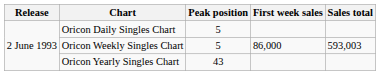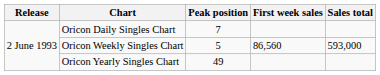 <table class="wikitable">
 <tr>
 <th>Release</th>
 <th>Chart</th>
 <th>Peak position</th>
 <th>First week sales</th>
 <th>Sales total</th>
 </tr>
 <tr>
 <td rowspan="3">2 June 1993</td>
 <td>Oricon Daily Singles Chart</td>
-<td align="center">5</td>
+<td align="center">7</td>
 <td></td>
 <td></td>
 </tr>
 <tr>
 <td>Oricon Weekly Singles Chart</td>
 <td align="center">5</td>
-<td>86,000</td>
-<td>593,003</td>
+<td>86,560</td>
+<td>593,000</td>
 </tr>
 <tr>
 <td>Oricon Yearly Singles Chart</td>
-<td align="center">43</td>
+<td align="center">49</td>
 <td></td>
 <td></td>
 </tr>
 </table>
